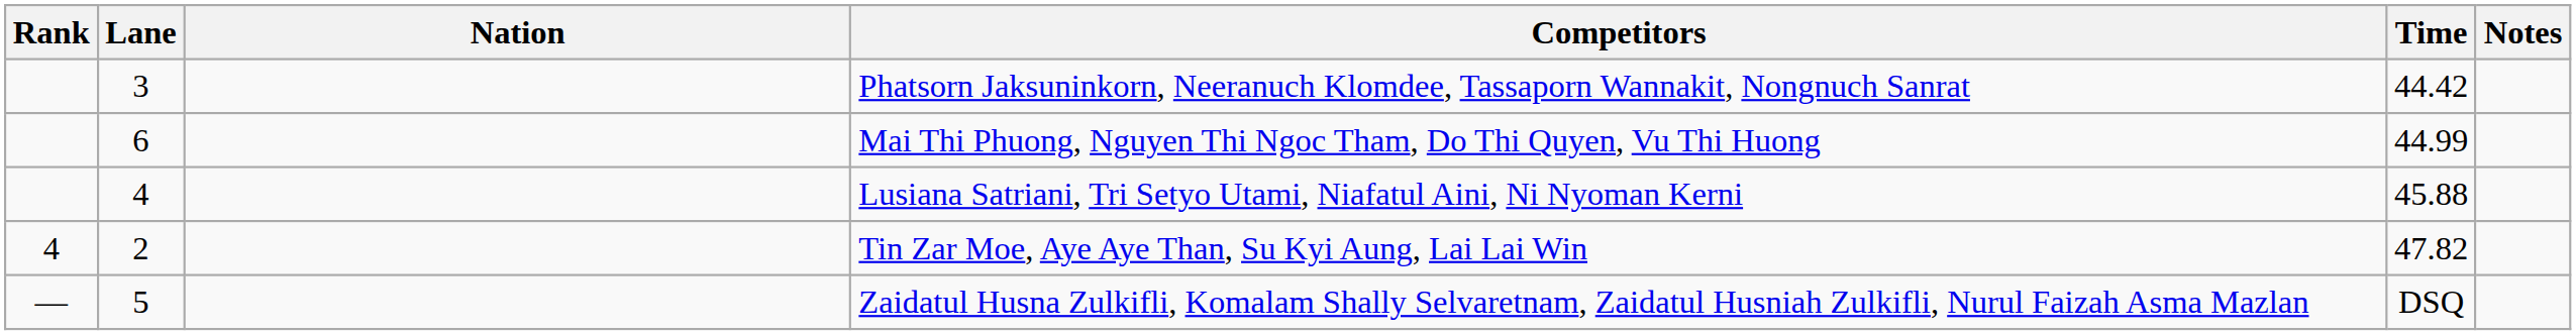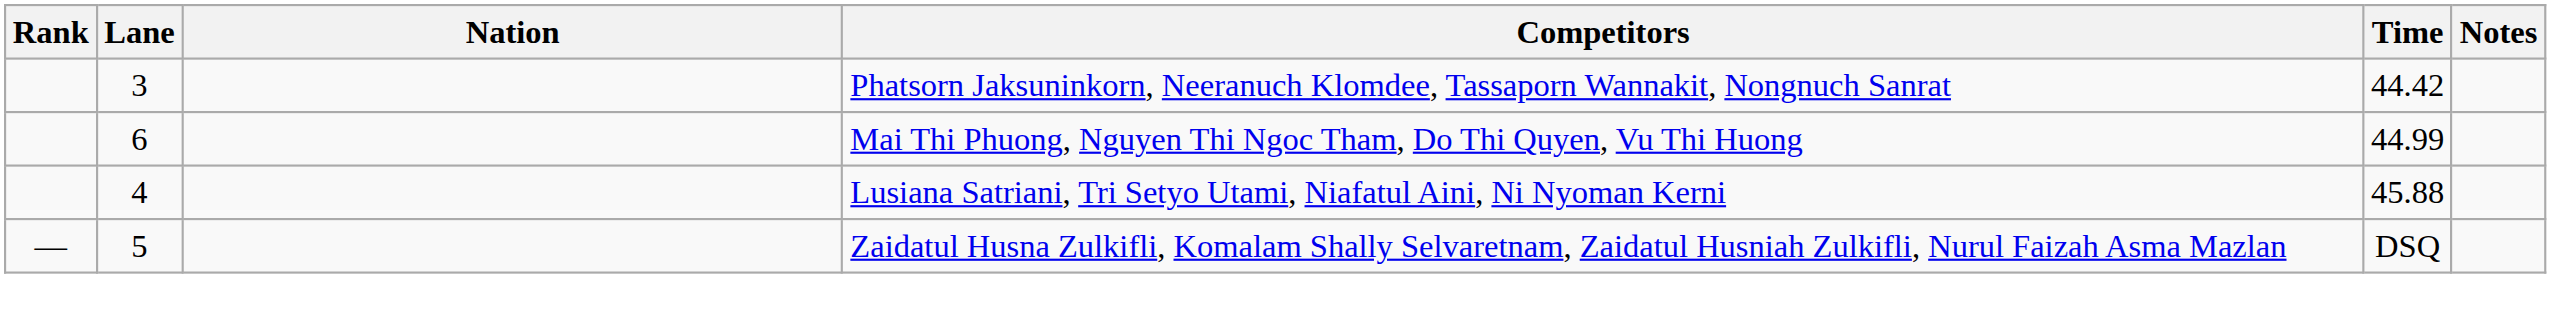 <table class="wikitable sortable"  style="width:75%; text-align:center; font-size:95%;">
 <tr>
 <th width=15>Rank</th>
 <th width=15>Lane</th>
 <th width=300>Nation</th>
 <th width=700>Competitors</th>
 <th width=15>Time</th>
 <th width=15>Notes</th>
 </tr>
 <tr>
 <td></td>
 <td>3</td>
 <td align=left></td>
 <td align=left><a href='#'>Phatsorn Jaksuninkorn</a>, <a href='#'>Neeranuch Klomdee</a>, <a href='#'>Tassaporn Wannakit</a>, <a href='#'>Nongnuch Sanrat</a></td>
 <td>44.42</td>
 <td></td>
 </tr>
 <tr>
 <td></td>
 <td>6</td>
 <td align=left></td>
 <td align=left><a href='#'>Mai Thi Phuong</a>, <a href='#'>Nguyen Thi Ngoc Tham</a>, <a href='#'>Do Thi Quyen</a>, <a href='#'>Vu Thi Huong</a></td>
 <td>44.99</td>
 <td></td>
 </tr>
 <tr>
 <td></td>
 <td>4</td>
 <td align=left></td>
 <td align=left><a href='#'>Lusiana Satriani</a>, <a href='#'>Tri Setyo Utami</a>, <a href='#'>Niafatul Aini</a>, <a href='#'>Ni Nyoman Kerni</a></td>
 <td>45.88</td>
 <td></td>
 </tr>
 <tr>
-<td>4</td>
-<td>2</td>
-<td align=left></td>
-<td align=left><a href='#'>Tin Zar Moe</a>, <a href='#'>Aye Aye Than</a>, <a href='#'>Su Kyi Aung</a>, <a href='#'>Lai Lai Win</a></td>
-<td>47.82</td>
-<td></td>
-</tr>
-<tr>
 <td>—</td>
 <td>5</td>
 <td align=left></td>
 <td align=left><a href='#'>Zaidatul Husna Zulkifli</a>, <a href='#'>Komalam Shally Selvaretnam</a>, <a href='#'>Zaidatul Husniah Zulkifli</a>, <a href='#'>Nurul Faizah Asma Mazlan</a></td>
 <td>DSQ</td>
 <td></td>
 </tr>
 </table>
